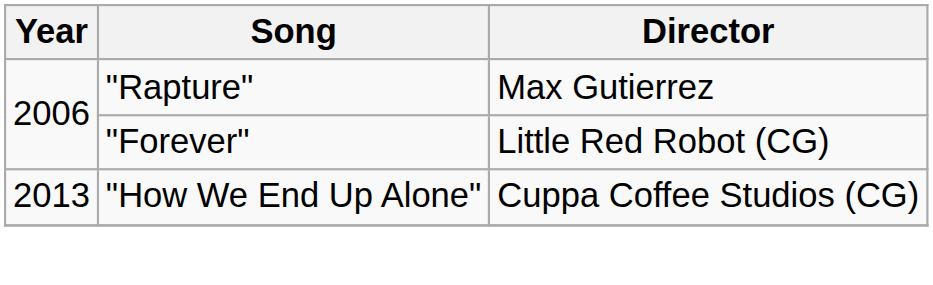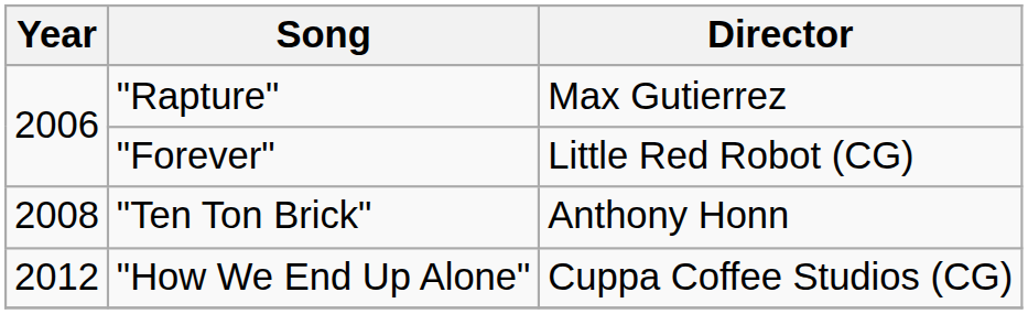 <table class="wikitable">
 <tr>
 <th>Year</th>
 <th>Song</th>
 <th>Director</th>
 </tr>
 <tr>
 <td rowspan="2">2006</td>
 <td>"Rapture"</td>
 <td>Max Gutierrez</td>
 </tr>
 <tr>
 <td>"Forever"</td>
 <td>Little Red Robot (CG)</td>
 </tr>
 <tr>
-<td>2013</td>
+<td>2008</td>
+<td>"Ten Ton Brick"</td>
+<td>Anthony Honn</td>
+</tr>
+<tr>
+<td>2012</td>
 <td>"How We End Up Alone"</td>
 <td>Cuppa Coffee Studios (CG)</td>
 </tr>
 <tr>
 </tr>
 </table>
